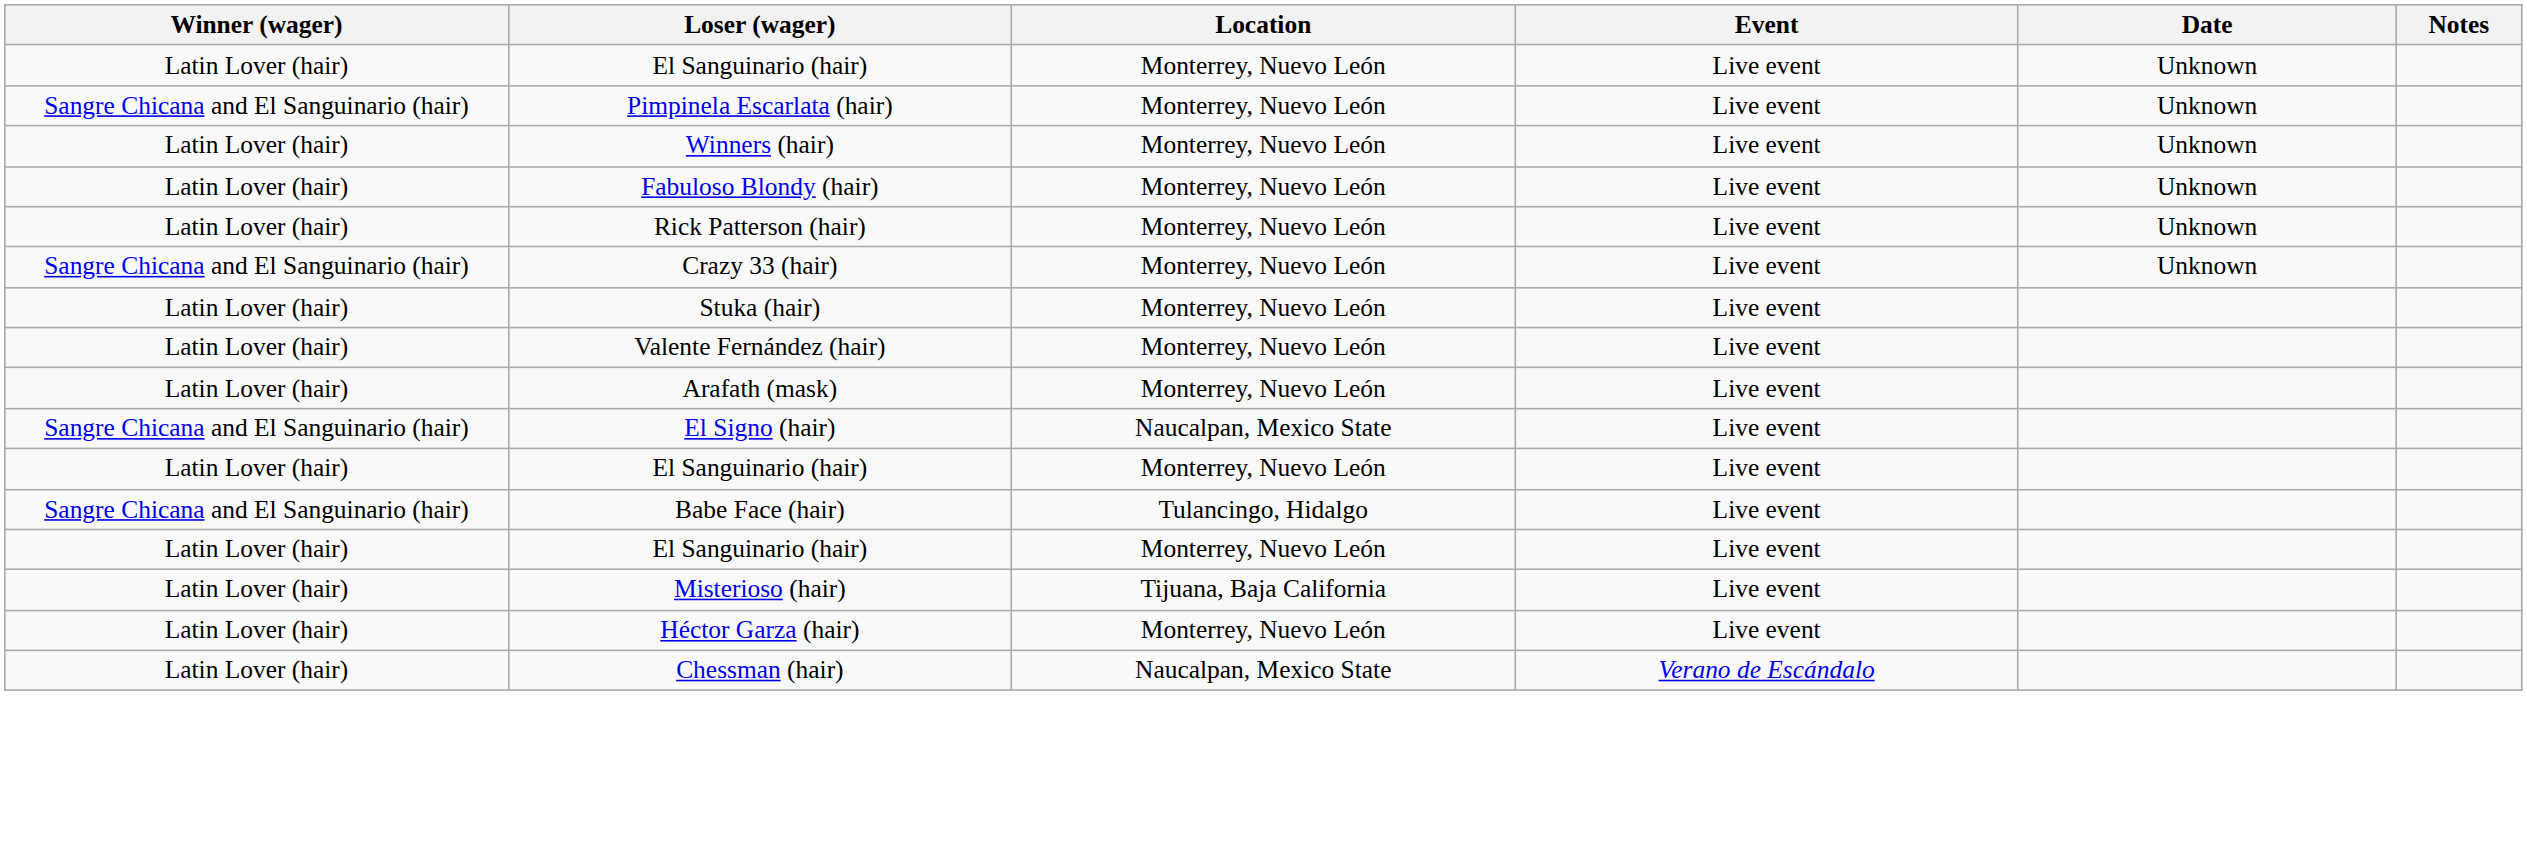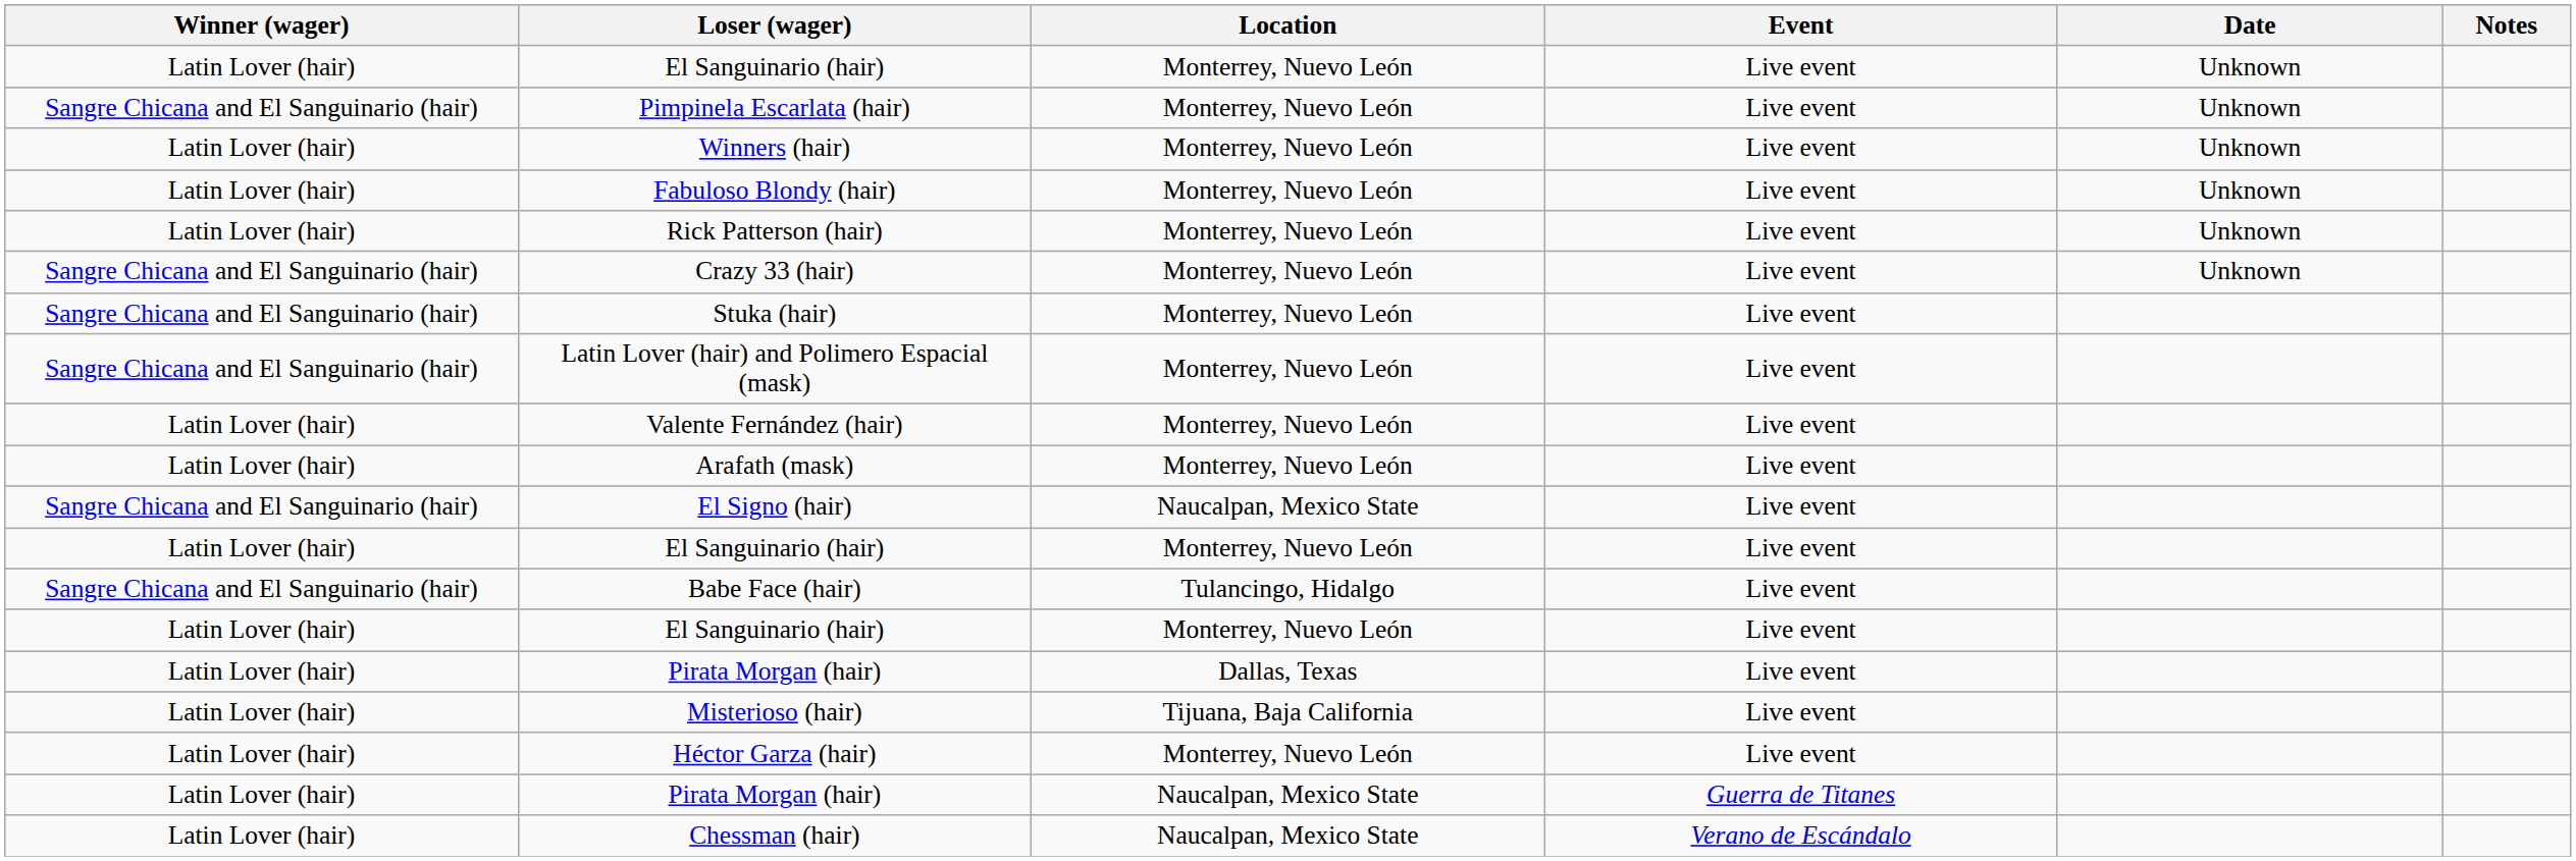 <table class="wikitable sortable" width=100%  style="text-align: center">
 <tr>
 <th width=20% scope="col">Winner (wager)</th>
 <th width=20% scope="col">Loser (wager)</th>
 <th width=20% scope="col">Location</th>
 <th width=20% scope="col">Event</th>
 <th width=15% scope="col">Date</th>
 <th class="unsortable" width=5% scope="col">Notes</th>
 </tr>
 <tr>
 <td>Latin Lover  (hair)</td>
 <td>El Sanguinario (hair)</td>
 <td>Monterrey, Nuevo León</td>
 <td>Live event</td>
 <td>Unknown</td>
 <td> </td>
 </tr>
 <tr>
 <td><a href='#'>Sangre Chicana</a> and El Sanguinario (hair)</td>
 <td><a href='#'>Pimpinela Escarlata</a> (hair)</td>
 <td>Monterrey, Nuevo León</td>
 <td>Live event</td>
 <td>Unknown</td>
 <td> </td>
 </tr>
 <tr>
 <td>Latin Lover (hair)</td>
 <td><a href='#'>Winners</a> (hair)</td>
 <td>Monterrey, Nuevo León</td>
 <td>Live event</td>
 <td>Unknown</td>
 <td> </td>
 </tr>
 <tr>
 <td>Latin Lover (hair)</td>
 <td><a href='#'>Fabuloso Blondy</a> (hair)</td>
 <td>Monterrey, Nuevo León</td>
 <td>Live event</td>
 <td>Unknown</td>
 <td> </td>
 </tr>
 <tr>
 <td>Latin Lover (hair)</td>
 <td>Rick Patterson (hair)</td>
 <td>Monterrey, Nuevo León</td>
 <td>Live event</td>
 <td>Unknown</td>
 <td> </td>
 </tr>
 <tr>
 <td><a href='#'>Sangre Chicana</a> and El Sanguinario (hair)</td>
 <td>Crazy 33 (hair)</td>
 <td>Monterrey, Nuevo León</td>
 <td>Live event</td>
 <td>Unknown</td>
 <td> </td>
 </tr>
 <tr>
-<td>Latin Lover (hair)</td>
+<td><a href='#'>Sangre Chicana</a> and El Sanguinario (hair)</td>
 <td>Stuka (hair)</td>
+<td>Monterrey, Nuevo León</td>
+<td>Live event</td>
+<td></td>
+<td> </td>
+</tr>
+<tr>
+<td><a href='#'>Sangre Chicana</a> and El Sanguinario (hair)</td>
+<td>Latin Lover (hair) and Polimero Espacial (mask)</td>
 <td>Monterrey, Nuevo León</td>
 <td>Live event</td>
 <td></td>
 <td> </td>
 </tr>
 <tr>
 <td>Latin Lover (hair)</td>
 <td>Valente Fernández (hair)</td>
 <td>Monterrey, Nuevo León</td>
 <td>Live event</td>
 <td></td>
 <td> </td>
 </tr>
 <tr>
 <td>Latin Lover (hair)</td>
 <td>Arafath (mask)</td>
 <td>Monterrey, Nuevo León</td>
 <td>Live event</td>
 <td></td>
 <td></td>
 </tr>
 <tr>
 <td><a href='#'>Sangre Chicana</a> and El Sanguinario (hair)</td>
 <td><a href='#'>El Signo</a> (hair)</td>
 <td>Naucalpan, Mexico State</td>
 <td>Live event</td>
 <td></td>
 <td> </td>
 </tr>
 <tr>
 <td>Latin Lover (hair)</td>
 <td>El Sanguinario (hair)</td>
 <td>Monterrey, Nuevo León</td>
 <td>Live event</td>
 <td></td>
 <td> </td>
 </tr>
 <tr>
 <td><a href='#'>Sangre Chicana</a> and El Sanguinario (hair)</td>
 <td>Babe Face (hair)</td>
 <td>Tulancingo, Hidalgo</td>
 <td>Live event</td>
 <td></td>
 <td></td>
 </tr>
 <tr>
 <td>Latin Lover (hair)</td>
 <td>El Sanguinario (hair)</td>
 <td>Monterrey, Nuevo León</td>
 <td>Live event</td>
 <td></td>
 <td></td>
 </tr>
 <tr>
 <td>Latin Lover (hair)</td>
+<td><a href='#'>Pirata Morgan</a> (hair)</td>
+<td>Dallas, Texas</td>
+<td>Live event</td>
+<td></td>
+<td> </td>
+</tr>
+<tr>
+<td>Latin Lover (hair)</td>
 <td><a href='#'>Misterioso</a> (hair)</td>
 <td>Tijuana, Baja California</td>
 <td>Live event</td>
 <td></td>
 <td></td>
 </tr>
 <tr>
 <td>Latin Lover (hair)</td>
 <td><a href='#'>Héctor Garza</a> (hair)</td>
 <td>Monterrey, Nuevo León</td>
 <td>Live event</td>
 <td></td>
 <td> </td>
 </tr>
 <tr>
+<td>Latin Lover  (hair)</td>
+<td><a href='#'>Pirata Morgan</a> (hair)</td>
+<td>Naucalpan, Mexico State</td>
+<td><em><a href='#'>Guerra de Titanes</a></em></td>
+<td></td>
+<td></td>
+</tr>
+<tr>
 <td>Latin Lover (hair)</td>
 <td><a href='#'>Chessman</a> (hair)</td>
 <td>Naucalpan, Mexico State</td>
 <td><em><a href='#'>Verano de Escándalo</a></em></td>
 <td></td>
 <td></td>
 </tr>
 </table>
